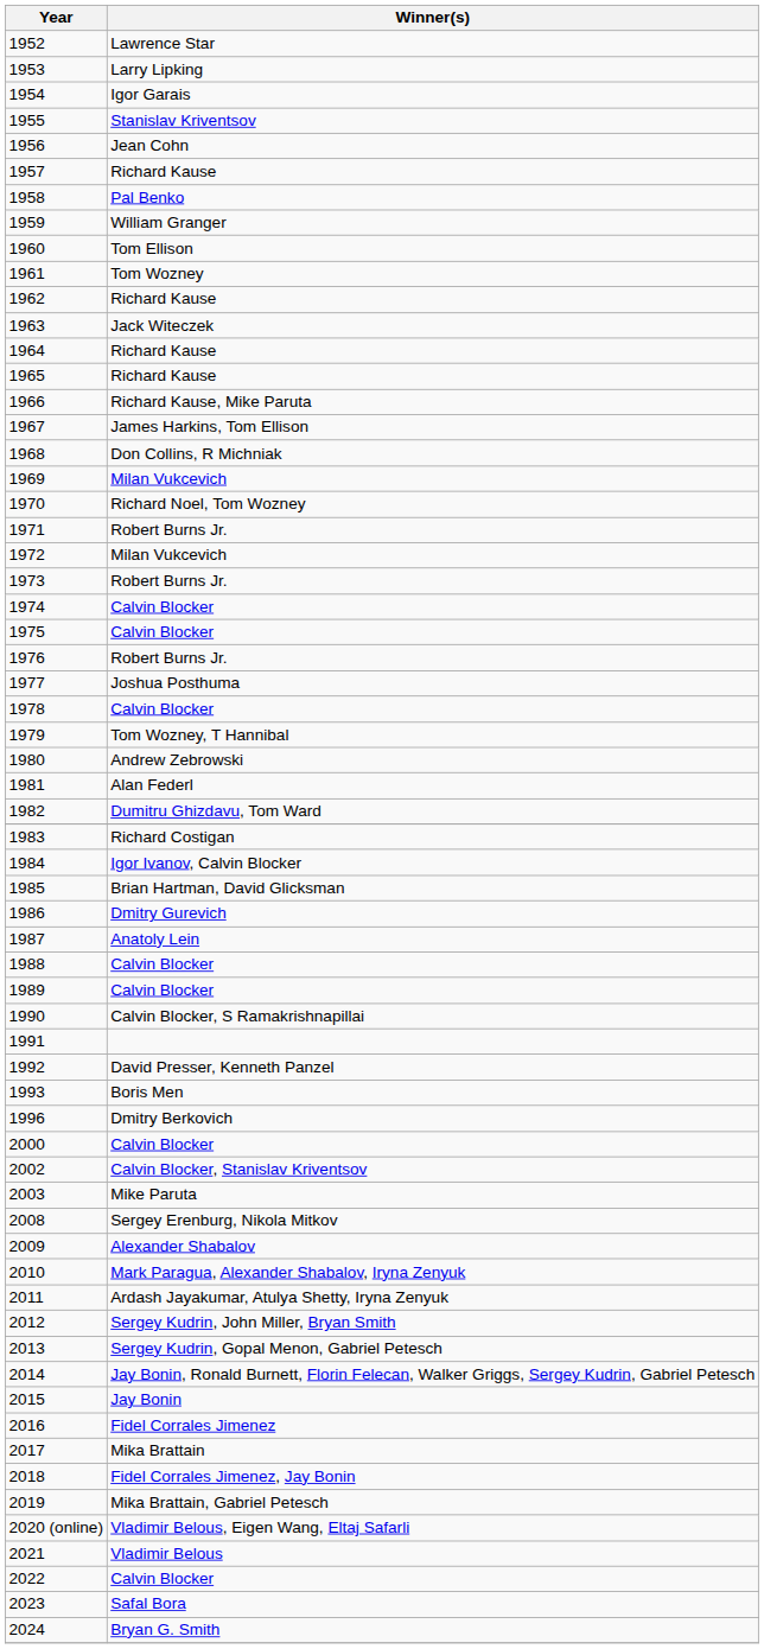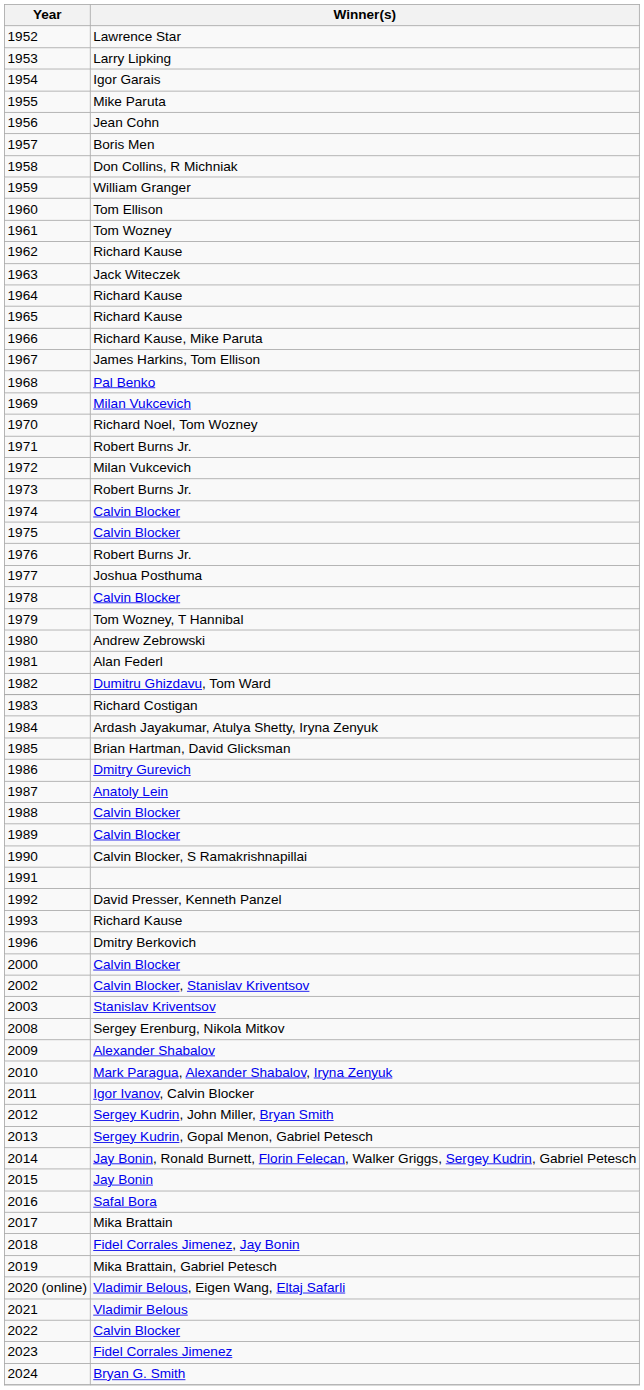 <table class="wikitable sortable">
 <tr>
 <th align=left>Year</th>
 <th align=left>Winner(s)</th>
 </tr>
 <tr>
 <td>1952</td>
 <td>Lawrence Star</td>
 </tr>
 <tr>
 <td>1953</td>
 <td>Larry Lipking</td>
 </tr>
 <tr>
 <td>1954</td>
 <td>Igor Garais</td>
 </tr>
 <tr>
 <td>1955</td>
-<td><a href='#'>Stanislav Kriventsov</a></td>
+<td>Mike Paruta</td>
 </tr>
 <tr>
 <td>1956</td>
 <td>Jean Cohn</td>
 </tr>
 <tr>
 <td>1957</td>
-<td>Richard Kause</td>
+<td>Boris Men</td>
 </tr>
 <tr>
 <td>1958</td>
-<td><a href='#'>Pal Benko</a></td>
+<td>Don Collins, R Michniak</td>
 </tr>
 <tr>
 <td>1959</td>
 <td>William Granger</td>
 </tr>
 <tr>
 <td>1960</td>
 <td>Tom Ellison</td>
 </tr>
 <tr>
 <td>1961</td>
 <td>Tom Wozney</td>
 </tr>
 <tr>
 <td>1962</td>
 <td>Richard Kause</td>
 </tr>
 <tr>
 <td>1963</td>
 <td>Jack Witeczek</td>
 </tr>
 <tr>
 <td>1964</td>
 <td>Richard Kause</td>
 </tr>
 <tr>
 <td>1965</td>
 <td>Richard Kause</td>
 </tr>
 <tr>
 <td>1966</td>
 <td>Richard Kause, Mike Paruta</td>
 </tr>
 <tr>
 <td>1967</td>
 <td>James Harkins, Tom Ellison</td>
 </tr>
 <tr>
 <td>1968</td>
-<td>Don Collins, R Michniak</td>
+<td><a href='#'>Pal Benko</a></td>
 </tr>
 <tr>
 <td>1969</td>
 <td><a href='#'>Milan Vukcevich</a></td>
 </tr>
 <tr>
 <td>1970</td>
 <td>Richard Noel, Tom Wozney</td>
 </tr>
 <tr>
 <td>1971</td>
 <td>Robert Burns Jr.</td>
 </tr>
 <tr>
 <td>1972</td>
 <td>Milan Vukcevich</td>
 </tr>
 <tr>
 <td>1973</td>
 <td>Robert Burns Jr.</td>
 </tr>
 <tr>
 <td>1974</td>
 <td><a href='#'>Calvin Blocker</a></td>
 </tr>
 <tr>
 <td>1975</td>
 <td><a href='#'>Calvin Blocker</a></td>
 </tr>
 <tr>
 <td>1976</td>
 <td>Robert Burns Jr.</td>
 </tr>
 <tr>
 <td>1977</td>
 <td>Joshua Posthuma</td>
 </tr>
 <tr>
 <td>1978</td>
 <td><a href='#'>Calvin Blocker</a></td>
 </tr>
 <tr>
 <td>1979</td>
 <td>Tom Wozney, T Hannibal</td>
 </tr>
 <tr>
 <td>1980</td>
 <td>Andrew Zebrowski</td>
 </tr>
 <tr>
 <td>1981</td>
 <td>Alan Federl</td>
 </tr>
 <tr>
 <td>1982</td>
 <td><a href='#'>Dumitru Ghizdavu</a>, Tom Ward</td>
 </tr>
 <tr>
 </tr>
 <tr>
 <td>1983</td>
 <td>Richard Costigan</td>
 </tr>
 <tr>
 <td>1984</td>
-<td><a href='#'>Igor Ivanov</a>, Calvin Blocker</td>
+<td>Ardash Jayakumar, Atulya Shetty, Iryna Zenyuk</td>
 </tr>
 <tr>
 <td>1985</td>
 <td>Brian Hartman, David Glicksman</td>
 </tr>
 <tr>
 <td>1986</td>
 <td><a href='#'>Dmitry Gurevich</a></td>
 </tr>
 <tr>
 <td>1987</td>
 <td><a href='#'>Anatoly Lein</a></td>
 </tr>
 <tr>
 <td>1988</td>
 <td><a href='#'>Calvin Blocker</a></td>
 </tr>
 <tr>
 <td>1989</td>
 <td><a href='#'>Calvin Blocker</a></td>
 </tr>
 <tr>
 <td>1990</td>
 <td>Calvin Blocker, S Ramakrishnapillai</td>
 </tr>
 <tr>
 <td>1991</td>
 <td></td>
 </tr>
 <tr>
 <td>1992</td>
 <td>David Presser, Kenneth Panzel</td>
 </tr>
 <tr>
 <td>1993</td>
-<td>Boris Men</td>
+<td>Richard Kause</td>
 </tr>
 <tr>
 <td>1996</td>
 <td>Dmitry Berkovich</td>
 </tr>
 <tr>
 <td>2000</td>
 <td><a href='#'>Calvin Blocker</a></td>
 </tr>
 <tr>
 <td>2002</td>
 <td><a href='#'>Calvin Blocker</a>, <a href='#'>Stanislav Kriventsov</a></td>
 </tr>
 <tr>
 <td>2003</td>
-<td>Mike Paruta</td>
+<td><a href='#'>Stanislav Kriventsov</a></td>
 </tr>
 <tr>
 <td>2008</td>
 <td>Sergey Erenburg, Nikola Mitkov</td>
 </tr>
 <tr>
 <td>2009</td>
 <td><a href='#'>Alexander Shabalov</a></td>
 </tr>
 <tr>
 <td>2010</td>
 <td><a href='#'>Mark Paragua</a>, <a href='#'>Alexander Shabalov</a>, <a href='#'>Iryna Zenyuk</a></td>
 </tr>
 <tr>
 <td>2011</td>
-<td>Ardash Jayakumar, Atulya Shetty, Iryna Zenyuk</td>
+<td><a href='#'>Igor Ivanov</a>, Calvin Blocker</td>
 </tr>
 <tr>
 <td>2012</td>
 <td><a href='#'>Sergey Kudrin</a>, John Miller, <a href='#'>Bryan Smith</a></td>
 </tr>
 <tr>
 <td>2013</td>
 <td><a href='#'>Sergey Kudrin</a>, Gopal Menon, Gabriel Petesch</td>
 </tr>
 <tr>
 <td>2014</td>
 <td><a href='#'>Jay Bonin</a>, Ronald Burnett, <a href='#'>Florin Felecan</a>, Walker Griggs, <a href='#'>Sergey Kudrin</a>, Gabriel Petesch</td>
 </tr>
 <tr>
 <td>2015</td>
 <td><a href='#'>Jay Bonin</a></td>
 </tr>
 <tr>
 <td>2016</td>
-<td><a href='#'>Fidel Corrales Jimenez</a></td>
+<td><a href='#'>Safal Bora</a></td>
 </tr>
 <tr>
 <td>2017</td>
 <td>Mika Brattain</td>
 </tr>
 <tr>
 <td>2018</td>
 <td><a href='#'>Fidel Corrales Jimenez</a>, <a href='#'>Jay Bonin</a></td>
 </tr>
 <tr>
 <td>2019</td>
 <td>Mika Brattain, Gabriel Petesch</td>
 </tr>
 <tr>
 <td>2020 (online)</td>
 <td><a href='#'>Vladimir Belous</a>, Eigen Wang, <a href='#'>Eltaj Safarli</a></td>
 </tr>
 <tr>
 <td>2021</td>
 <td><a href='#'>Vladimir Belous</a></td>
 </tr>
 <tr>
 <td>2022</td>
 <td><a href='#'>Calvin Blocker</a></td>
 </tr>
 <tr>
 <td>2023</td>
-<td><a href='#'>Safal Bora</a></td>
+<td><a href='#'>Fidel Corrales Jimenez</a></td>
 </tr>
 <tr>
 <td>2024</td>
 <td><a href='#'>Bryan G. Smith</a></td>
 </tr>
 <tr>
 </tr>
 </table>
